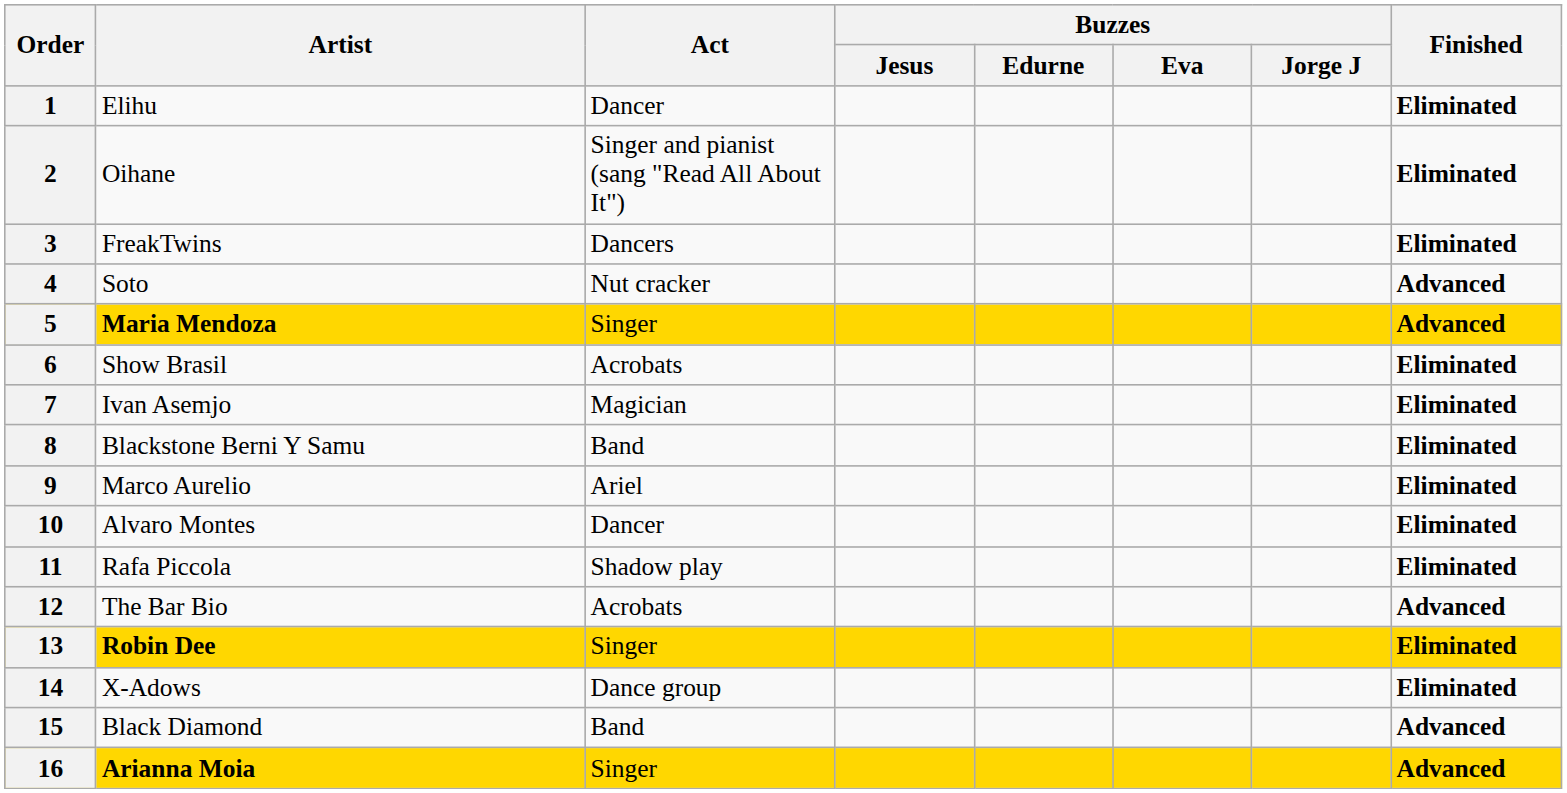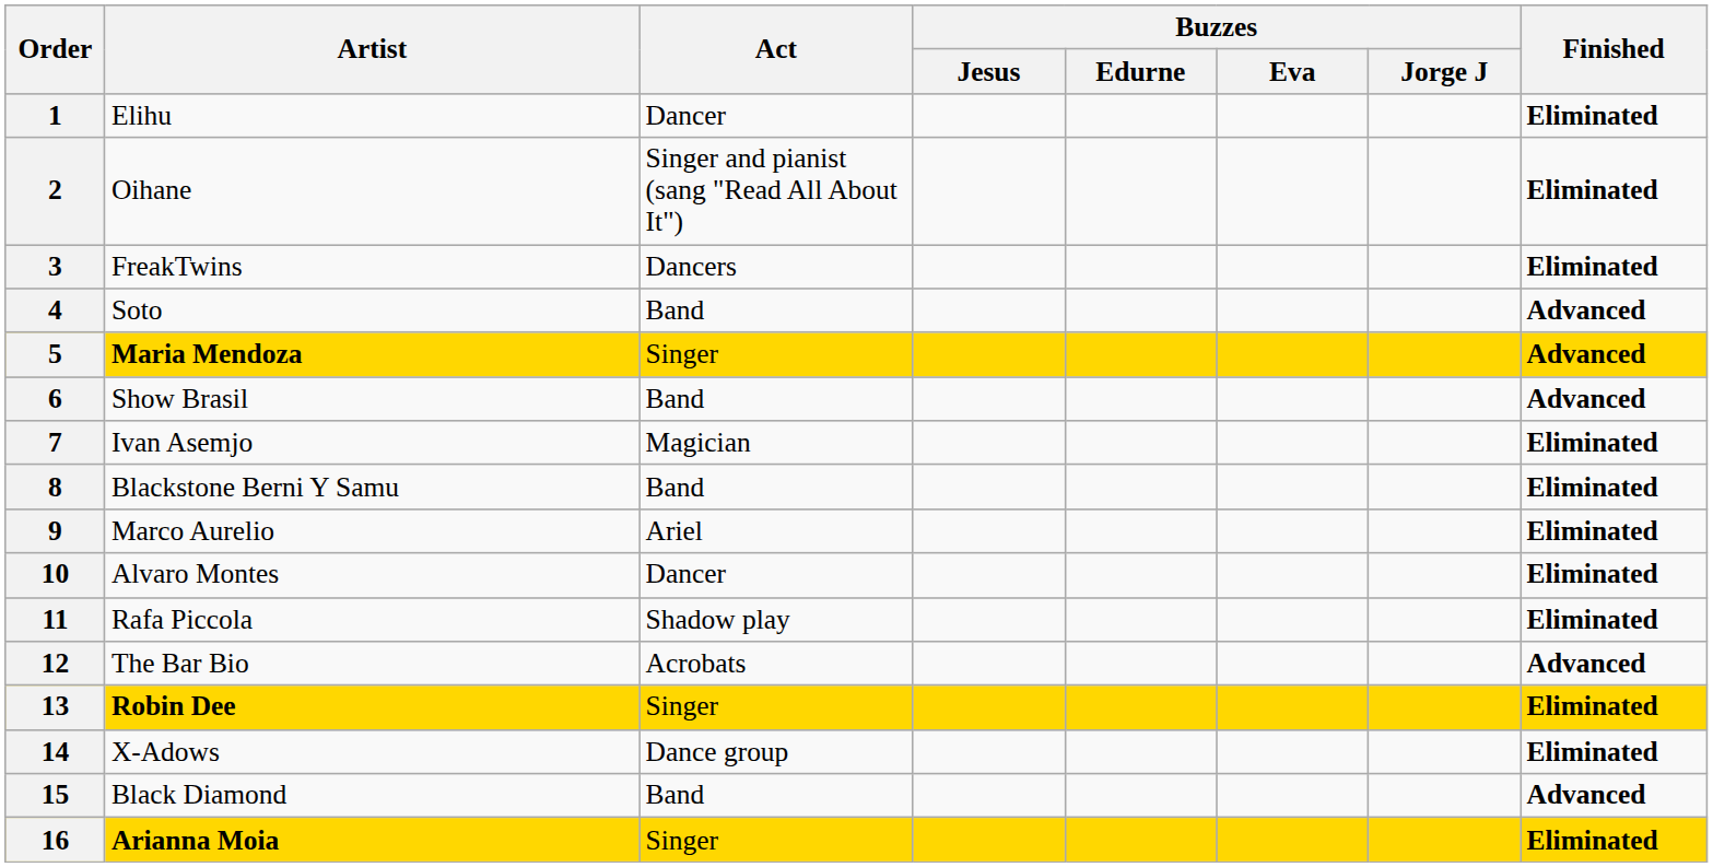 <table class="wikitable">
 <tr>
 <th rowspan=2 width="50">Order</th>
 <th rowspan=2 width="300">Artist</th>
 <th rowspan=2 width="150">Act</th>
 <th colspan=4 width="240">Buzzes</th>
 <th rowspan=2 width="100">Finished</th>
 </tr>
 <tr>
 <th width="80">Jesus</th>
 <th width="80">Edurne</th>
 <th width="80">Eva</th>
 <th width="80">Jorge J</th>
 </tr>
 <tr>
 <th>1</th>
 <td>Elihu</td>
 <td>Dancer</td>
 <td></td>
 <td></td>
 <td></td>
 <td></td>
 <td><strong>Eliminated</strong></td>
 </tr>
 <tr>
 <th>2</th>
 <td>Oihane</td>
 <td>Singer and pianist (sang "Read All About It")</td>
 <td></td>
 <td></td>
 <td></td>
 <td></td>
 <td><strong>Eliminated</strong></td>
 </tr>
 <tr>
 <th>3</th>
 <td>FreakTwins</td>
 <td>Dancers</td>
 <td></td>
 <td></td>
 <td></td>
 <td></td>
 <td><strong>Eliminated</strong></td>
 </tr>
 <tr>
 <th>4</th>
 <td>Soto</td>
-<td>Nut cracker</td>
+<td>Band</td>
 <td></td>
 <td></td>
 <td></td>
 <td style="text-align:center;"></td>
 <td><strong>Advanced</strong></td>
 </tr>
 <tr style="background:gold;">
 <th>5</th>
 <td><strong>Maria Mendoza</strong></td>
 <td>Singer</td>
 <td></td>
 <td></td>
 <td></td>
 <td></td>
 <td><strong>Advanced</strong></td>
 </tr>
 <tr>
 <th>6</th>
 <td>Show Brasil</td>
-<td>Acrobats</td>
+<td>Band</td>
 <td></td>
 <td></td>
 <td></td>
 <td></td>
-<td><strong>Eliminated</strong></td>
+<td><strong>Advanced</strong></td>
 </tr>
 <tr>
 <th>7</th>
 <td>Ivan Asemjo</td>
 <td>Magician</td>
 <td></td>
 <td></td>
 <td></td>
 <td></td>
 <td><strong>Eliminated</strong></td>
 </tr>
 <tr>
 <th>8</th>
 <td>Blackstone Berni Y Samu</td>
 <td>Band</td>
 <td></td>
 <td></td>
 <td></td>
 <td></td>
 <td><strong>Eliminated</strong></td>
 </tr>
 <tr>
 <th>9</th>
 <td>Marco Aurelio</td>
 <td>Ariel</td>
 <td></td>
 <td></td>
 <td></td>
 <td></td>
 <td><strong>Eliminated</strong></td>
 </tr>
 <tr>
 <th>10</th>
 <td>Alvaro Montes</td>
 <td>Dancer</td>
 <td></td>
 <td></td>
 <td></td>
 <td></td>
 <td><strong>Eliminated</strong></td>
 </tr>
 <tr>
 <th>11</th>
 <td>Rafa Piccola</td>
 <td>Shadow play</td>
 <td></td>
 <td></td>
 <td></td>
 <td></td>
 <td><strong>Eliminated</strong></td>
 </tr>
 <tr>
 <th>12</th>
 <td>The Bar Bio</td>
 <td>Acrobats</td>
 <td></td>
 <td></td>
 <td></td>
 <td></td>
 <td><strong>Advanced</strong></td>
 </tr>
 <tr style="background:gold;">
 <th>13</th>
 <td><strong>Robin Dee</strong></td>
 <td>Singer</td>
 <td></td>
 <td></td>
 <td></td>
 <td></td>
 <td><strong>Eliminated</strong></td>
 </tr>
 <tr>
 <th>14</th>
 <td>X-Adows</td>
 <td>Dance group</td>
 <td></td>
 <td></td>
 <td></td>
 <td></td>
 <td><strong>Eliminated</strong></td>
 </tr>
 <tr>
 <th>15</th>
 <td>Black Diamond</td>
 <td>Band</td>
 <td></td>
 <td style="text-align:center;"></td>
 <td></td>
 <td></td>
 <td><strong>Advanced</strong></td>
 </tr>
 <tr style="background:gold;">
 <th>16</th>
 <td><strong>Arianna Moia</strong></td>
 <td>Singer</td>
 <td></td>
 <td></td>
 <td></td>
 <td></td>
-<td><strong>Advanced</strong></td>
+<td><strong>Eliminated</strong></td>
 </tr>
 </table>
